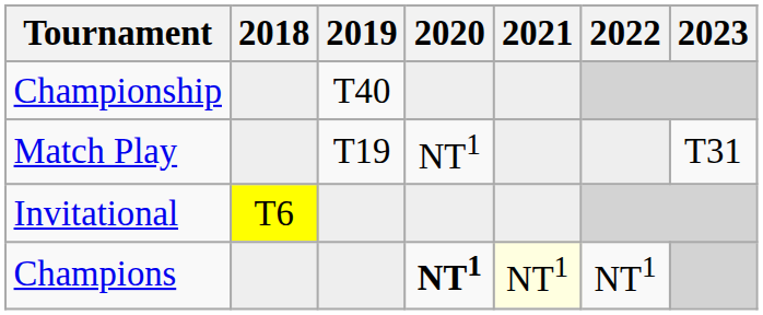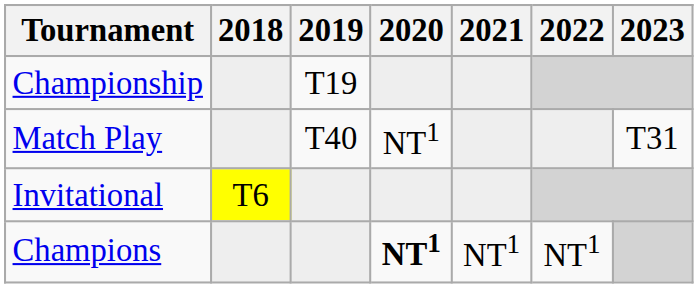 <table class="wikitable" style="text-align:center;">
 <tr>
 <th>Tournament</th>
 <th>2018</th>
 <th>2019</th>
 <th>2020</th>
 <th>2021</th>
 <th>2022</th>
 <th>2023</th>
 </tr>
 <tr>
 <td align="left"><a href='#'>Championship</a></td>
 <td style="background:#eeeeee;"></td>
-<td>T40</td>
+<td>T19</td>
 <td style="background:#eeeeee;"></td>
 <td style="background:#eeeeee;"></td>
 <td colspan=2 style="background:#D3D3D3;"></td>
 </tr>
 <tr>
 <td align="left"><a href='#'>Match Play</a></td>
 <td style="background:#eeeeee;"></td>
-<td>T19</td>
+<td>T40</td>
 <td>NT<sup>1</sup></td>
 <td style="background:#eeeeee;"></td>
 <td style="background:#eeeeee;"></td>
 <td>T31</td>
 </tr>
 <tr>
 <td align="left"><a href='#'>Invitational</a></td>
 <td style="background:yellow;">T6</td>
 <td style="background:#eeeeee;"></td>
 <td style="background:#eeeeee;"></td>
 <td style="background:#eeeeee;"></td>
 <td colspan=2 style="background:#D3D3D3;"></td>
 </tr>
 <tr>
 <td align="left"><a href='#'>Champions</a></td>
 <td style="background:#eeeeee;"></td>
 <td style="background:#eeeeee;"></td>
 <td><strong>NT<sup>1</sup></strong></td>
-<td style="background: lightyellow;">NT<sup>1</sup></td>
+<td>NT<sup>1</sup></td>
 <td>NT<sup>1</sup></td>
 <td colspan=1 style="background:#D3D3D3;"></td>
 </tr>
 </table>
